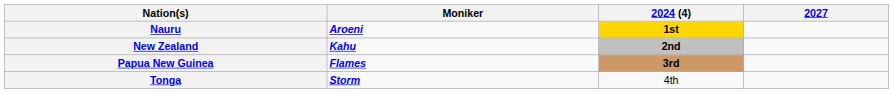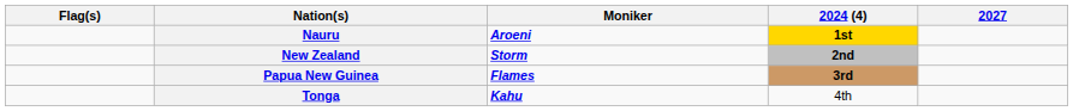 <table class="wikitable sortable" style="width:100%; text-align:left;font-size:95%;">
 <tr>
+<th width="020">Flag(s)</th>
 <th width="120">Nation(s)</th>
 <th width="100">Moniker</th>
 <th width="50"><a href='#'>2024</a>  (4)</th>
 <th width="50"><a href='#'>2027</a></th>
 </tr>
 <tr>
+<td style="text-align:center;"></td>
 <th><a href='#'>Nauru</a></th>
 <td><strong><em><a href='#'>Aroeni</a></em></strong></td>
 <td style="text-align:center; background: gold"><strong>1st</strong></td>
 <td style="text-align:center;"></td>
 </tr>
 <tr>
+<td style="text-align:center;"></td>
 <th><a href='#'>New Zealand</a></th>
-<td><strong><em><a href='#'>Kahu</a></em></strong></td>
+<td><strong><em><a href='#'>Storm</a></em></strong></td>
 <td style="text-align:center; background: silver"><strong>2nd</strong></td>
 <td style="text-align:center;"></td>
 </tr>
 <tr>
+<td style="text-align:center;"></td>
 <th><a href='#'>Papua New Guinea</a></th>
 <td><strong><em><a href='#'>Flames</a></em></strong></td>
 <td style="text-align:center; background-color: #cc9966"><strong>3rd</strong></td>
 <td style="text-align:center;"></td>
 </tr>
 <tr>
+<td style="text-align:center;"></td>
 <th><a href='#'>Tonga</a></th>
-<td><strong><em><a href='#'>Storm</a></em></strong></td>
+<td><strong><em><a href='#'>Kahu</a></em></strong></td>
 <td style="text-align:center;">4th</td>
 <td style="text-align:center;"></td>
 </tr>
 </table>
